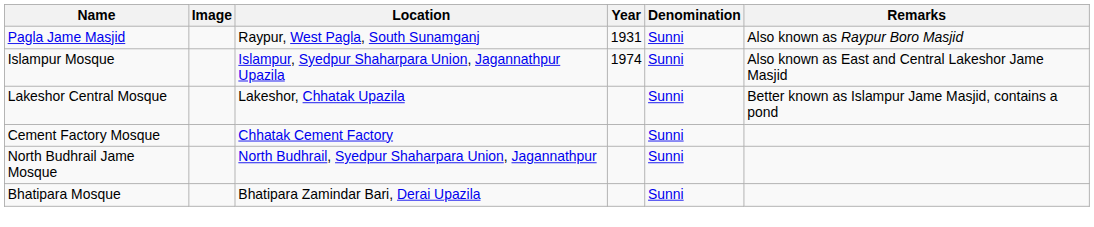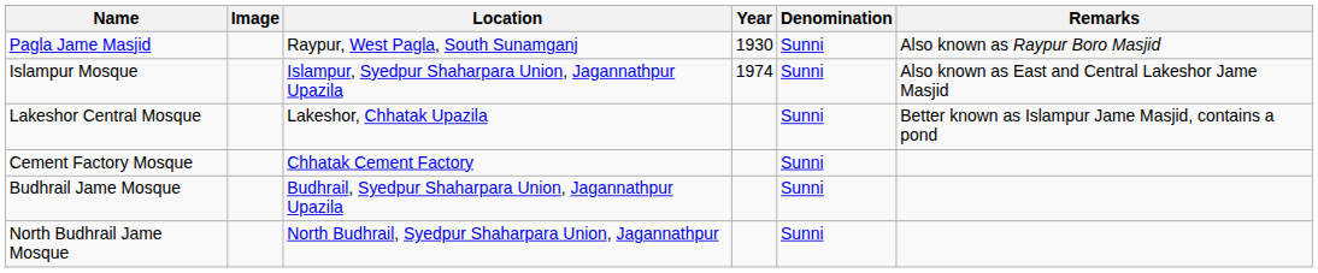 <table class="wikitable sortable">
 <tr>
 <th>Name</th>
 <th align=center class=unsortable>Image</th>
 <th>Location</th>
 <th>Year</th>
 <th>Denomination</th>
 <th align=left class=unsortable>Remarks</th>
 </tr>
 <tr valign=top>
 <td><a href='#'>Pagla Jame Masjid</a></td>
 <td></td>
 <td>Raypur, <a href='#'>West Pagla</a>, <a href='#'>South Sunamganj</a></td>
-<td>1931</td>
+<td>1930</td>
 <td><a href='#'>Sunni</a></td>
 <td>Also known as <em>Raypur Boro Masjid</em></td>
 </tr>
 <tr valign=top>
 <td>Islampur Mosque</td>
 <td></td>
 <td><a href='#'>Islampur</a>, <a href='#'>Syedpur Shaharpara Union</a>, <a href='#'>Jagannathpur Upazila</a></td>
 <td>1974</td>
 <td><a href='#'>Sunni</a></td>
 <td>Also known as East and Central Lakeshor Jame Masjid</td>
 </tr>
 <tr valign=top>
 <td>Lakeshor Central Mosque</td>
 <td></td>
 <td>Lakeshor, <a href='#'>Chhatak Upazila</a></td>
 <td></td>
 <td><a href='#'>Sunni</a></td>
 <td>Better known as Islampur Jame Masjid, contains a pond</td>
 </tr>
 <tr valign=top>
 <td>Cement Factory Mosque</td>
 <td></td>
 <td><a href='#'>Chhatak Cement Factory</a></td>
 <td></td>
 <td><a href='#'>Sunni</a></td>
 <td></td>
 </tr>
 <tr valign=top>
+<td>Budhrail Jame Mosque</td>
+<td></td>
+<td><a href='#'>Budhrail</a>, <a href='#'>Syedpur Shaharpara Union</a>, <a href='#'>Jagannathpur Upazila</a></td>
+<td></td>
+<td><a href='#'>Sunni</a></td>
+<td></td>
+</tr>
+<tr valign=top>
 <td>North Budhrail Jame Mosque</td>
 <td></td>
 <td><a href='#'>North Budhrail</a>, <a href='#'>Syedpur Shaharpara Union</a>, <a href='#'>Jagannathpur</a></td>
 <td></td>
 <td><a href='#'>Sunni</a></td>
 <td></td>
 </tr>
-<tr valign=top>
-<td>Bhatipara Mosque</td>
-<td></td>
-<td>Bhatipara Zamindar Bari, <a href='#'>Derai Upazila</a></td>
-<td></td>
-<td><a href='#'>Sunni</a></td>
-<td></td>
-</tr>
 </table>
